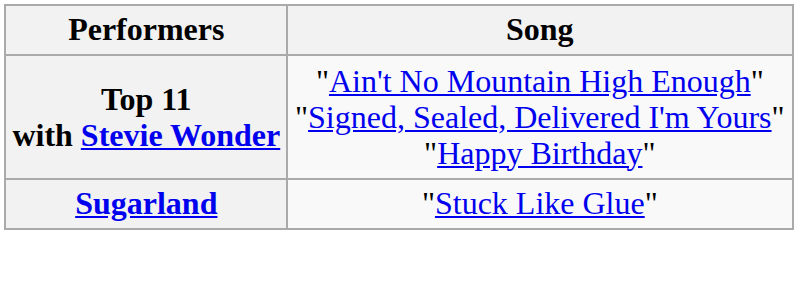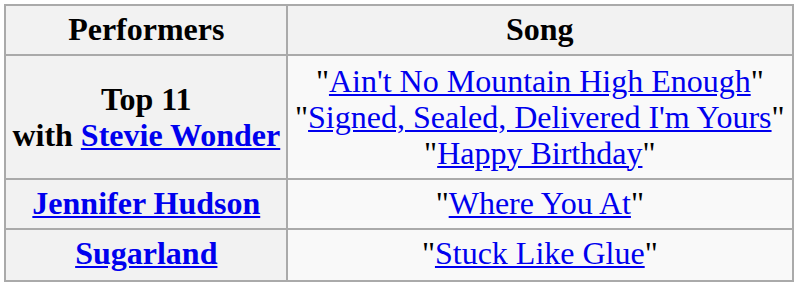 <table class="wikitable" style="text-align:center;">
 <tr>
 <th scope="col">Performers</th>
 <th scope="col">Song</th>
 </tr>
 <tr>
 <th scope="row">Top 11<br>with <a href='#'>Stevie Wonder</a></th>
 <td>"<a href='#'>Ain't No Mountain High Enough</a>"<br>"<a href='#'>Signed, Sealed, Delivered I'm Yours</a>"<br>"<a href='#'>Happy Birthday</a>"</td>
 </tr>
 <tr>
+<th scope="row"><a href='#'>Jennifer Hudson</a></th>
+<td>"<a href='#'>Where You At</a>"</td>
+</tr>
+<tr>
 <th scope="row"><a href='#'>Sugarland</a></th>
 <td>"<a href='#'>Stuck Like Glue</a>"</td>
 </tr>
 </table>
